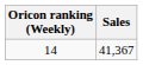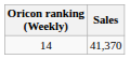 <table class="wikitable">
 <tr>
 <th>Oricon ranking<br>(Weekly)</th>
 <th>Sales</th>
 </tr>
 <tr>
 <td align="center">14</td>
-<td>41,367</td>
+<td>41,370</td>
 </tr>
 </table>
